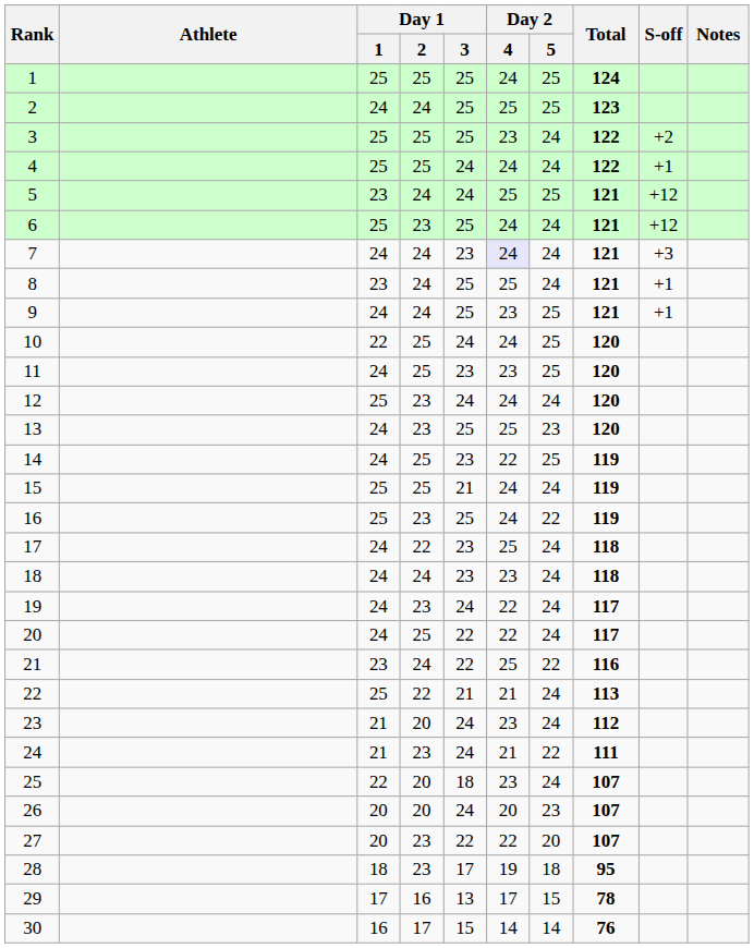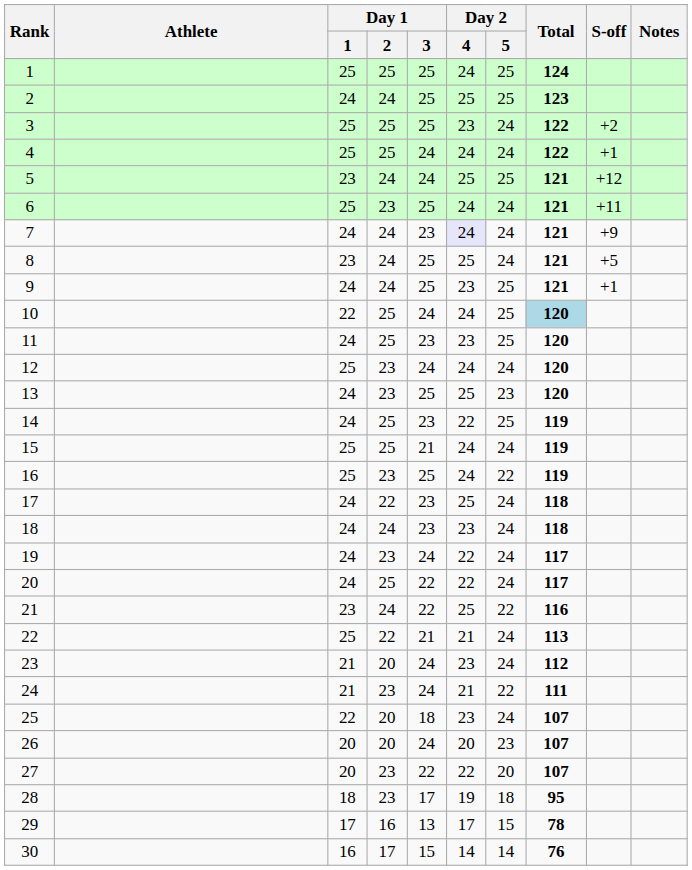 <table class="wikitable" style="text-align:center">
 <tr>
 <th rowspan=2 width=40>Rank</th>
 <th rowspan=2 width=250>Athlete</th>
 <th colspan=3>Day 1</th>
 <th colspan=2>Day 2</th>
 <th rowspan=2 width=50>Total</th>
 <th rowspan=2 width=35>S-off</th>
 <th rowspan=2 width=45>Notes</th>
 </tr>
 <tr>
 <th width=30>1</th>
 <th width=30>2</th>
 <th width=30>3</th>
 <th width=30>4</th>
 <th width=30>5</th>
 </tr>
 <tr bgcolor=ccffcc>
 <td>1</td>
 <td align=left></td>
 <td>25</td>
 <td>25</td>
 <td>25</td>
 <td>24</td>
 <td>25</td>
 <td><strong>124</strong></td>
 <td></td>
 <td></td>
 </tr>
 <tr bgcolor=ccffcc>
 <td>2</td>
 <td align=left></td>
 <td>24</td>
 <td>24</td>
 <td>25</td>
 <td>25</td>
 <td>25</td>
 <td><strong>123</strong></td>
 <td></td>
 <td></td>
 </tr>
 <tr bgcolor=ccffcc>
 <td>3</td>
 <td align=left></td>
 <td>25</td>
 <td>25</td>
 <td>25</td>
 <td>23</td>
 <td>24</td>
 <td><strong>122</strong></td>
 <td>+2</td>
 <td></td>
 </tr>
 <tr bgcolor=ccffcc>
 <td>4</td>
 <td align=left></td>
 <td>25</td>
 <td>25</td>
 <td>24</td>
 <td>24</td>
 <td>24</td>
 <td><strong>122</strong></td>
 <td>+1</td>
 <td></td>
 </tr>
 <tr bgcolor=ccffcc>
 <td>5</td>
 <td align=left></td>
 <td>23</td>
 <td>24</td>
 <td>24</td>
 <td>25</td>
 <td>25</td>
 <td><strong>121</strong></td>
 <td>+12</td>
 <td></td>
 </tr>
 <tr bgcolor=ccffcc>
 <td>6</td>
 <td align=left></td>
 <td>25</td>
 <td>23</td>
 <td>25</td>
 <td>24</td>
 <td>24</td>
 <td><strong>121</strong></td>
-<td>+12</td>
+<td>+11</td>
 <td></td>
 </tr>
 <tr>
 <td>7</td>
 <td align=left></td>
 <td>24</td>
 <td>24</td>
 <td>23</td>
 <td style="background: lavender;">24</td>
 <td>24</td>
 <td><strong>121</strong></td>
-<td>+3</td>
+<td>+9</td>
 <td></td>
 </tr>
 <tr>
 <td>8</td>
 <td align=left></td>
 <td>23</td>
 <td>24</td>
 <td>25</td>
 <td>25</td>
 <td>24</td>
 <td><strong>121</strong></td>
-<td>+1</td>
+<td>+5</td>
 <td></td>
 </tr>
 <tr>
 <td>9</td>
 <td align=left></td>
 <td>24</td>
 <td>24</td>
 <td>25</td>
 <td>23</td>
 <td>25</td>
 <td><strong>121</strong></td>
 <td>+1</td>
 <td></td>
 </tr>
 <tr>
 <td>10</td>
 <td align=left></td>
 <td>22</td>
 <td>25</td>
 <td>24</td>
 <td>24</td>
 <td>25</td>
-<td><strong>120</strong></td>
+<td style="background: lightblue;"><strong>120</strong></td>
 <td></td>
 <td></td>
 </tr>
 <tr>
 <td>11</td>
 <td align=left></td>
 <td>24</td>
 <td>25</td>
 <td>23</td>
 <td>23</td>
 <td>25</td>
 <td><strong>120</strong></td>
 <td></td>
 <td></td>
 </tr>
 <tr>
 <td>12</td>
 <td align=left></td>
 <td>25</td>
 <td>23</td>
 <td>24</td>
 <td>24</td>
 <td>24</td>
 <td><strong>120</strong></td>
 <td></td>
 <td></td>
 </tr>
 <tr>
 <td>13</td>
 <td align=left></td>
 <td>24</td>
 <td>23</td>
 <td>25</td>
 <td>25</td>
 <td>23</td>
 <td><strong>120</strong></td>
 <td></td>
 <td></td>
 </tr>
 <tr>
 <td>14</td>
 <td align=left></td>
 <td>24</td>
 <td>25</td>
 <td>23</td>
 <td>22</td>
 <td>25</td>
 <td><strong>119</strong></td>
 <td></td>
 <td></td>
 </tr>
 <tr>
 <td>15</td>
 <td align=left></td>
 <td>25</td>
 <td>25</td>
 <td>21</td>
 <td>24</td>
 <td>24</td>
 <td><strong>119</strong></td>
 <td></td>
 <td></td>
 </tr>
 <tr>
 <td>16</td>
 <td align=left></td>
 <td>25</td>
 <td>23</td>
 <td>25</td>
 <td>24</td>
 <td>22</td>
 <td><strong>119</strong></td>
 <td></td>
 <td></td>
 </tr>
 <tr>
 <td>17</td>
 <td align=left></td>
 <td>24</td>
 <td>22</td>
 <td>23</td>
 <td>25</td>
 <td>24</td>
 <td><strong>118</strong></td>
 <td></td>
 <td></td>
 </tr>
 <tr>
 <td>18</td>
 <td align=left></td>
 <td>24</td>
 <td>24</td>
 <td>23</td>
 <td>23</td>
 <td>24</td>
 <td><strong>118</strong></td>
 <td></td>
 <td></td>
 </tr>
 <tr>
 <td>19</td>
 <td align=left></td>
 <td>24</td>
 <td>23</td>
 <td>24</td>
 <td>22</td>
 <td>24</td>
 <td><strong>117</strong></td>
 <td></td>
 <td></td>
 </tr>
 <tr>
 <td>20</td>
 <td align=left></td>
 <td>24</td>
 <td>25</td>
 <td>22</td>
 <td>22</td>
 <td>24</td>
 <td><strong>117</strong></td>
 <td></td>
 <td></td>
 </tr>
 <tr>
 <td>21</td>
 <td align=left></td>
 <td>23</td>
 <td>24</td>
 <td>22</td>
 <td>25</td>
 <td>22</td>
 <td><strong>116</strong></td>
 <td></td>
 <td></td>
 </tr>
 <tr>
 <td>22</td>
 <td align=left></td>
 <td>25</td>
 <td>22</td>
 <td>21</td>
 <td>21</td>
 <td>24</td>
 <td><strong>113</strong></td>
 <td></td>
 <td></td>
 </tr>
 <tr>
 <td>23</td>
 <td align=left></td>
 <td>21</td>
 <td>20</td>
 <td>24</td>
 <td>23</td>
 <td>24</td>
 <td><strong>112</strong></td>
 <td></td>
 <td></td>
 </tr>
 <tr>
 <td>24</td>
 <td align=left></td>
 <td>21</td>
 <td>23</td>
 <td>24</td>
 <td>21</td>
 <td>22</td>
 <td><strong>111</strong></td>
 <td></td>
 <td></td>
 </tr>
 <tr>
 <td>25</td>
 <td align=left></td>
 <td>22</td>
 <td>20</td>
 <td>18</td>
 <td>23</td>
 <td>24</td>
 <td><strong>107</strong></td>
 <td></td>
 <td></td>
 </tr>
 <tr>
 <td>26</td>
 <td align=left></td>
 <td>20</td>
 <td>20</td>
 <td>24</td>
 <td>20</td>
 <td>23</td>
 <td><strong>107</strong></td>
 <td></td>
 <td></td>
 </tr>
 <tr>
 <td>27</td>
 <td align=left></td>
 <td>20</td>
 <td>23</td>
 <td>22</td>
 <td>22</td>
 <td>20</td>
 <td><strong>107</strong></td>
 <td></td>
 <td></td>
 </tr>
 <tr>
 <td>28</td>
 <td align=left></td>
 <td>18</td>
 <td>23</td>
 <td>17</td>
 <td>19</td>
 <td>18</td>
 <td><strong>95</strong></td>
 <td></td>
 <td></td>
 </tr>
 <tr>
 <td>29</td>
 <td align=left></td>
 <td>17</td>
 <td>16</td>
 <td>13</td>
 <td>17</td>
 <td>15</td>
 <td><strong>78</strong></td>
 <td></td>
 <td></td>
 </tr>
 <tr>
 <td>30</td>
 <td align=left></td>
 <td>16</td>
 <td>17</td>
 <td>15</td>
 <td>14</td>
 <td>14</td>
 <td><strong>76</strong></td>
 <td></td>
 <td></td>
 </tr>
 </table>
